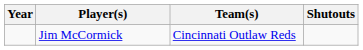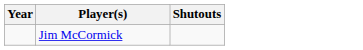 <table class="wikitable sortable">
 <tr>
 <th>Year</th>
 <th>Player(s)</th>
-<th>Team(s)</th>
 <th>Shutouts</th>
 </tr>
 <tr>
 <td></td>
 <td width = "160px"><a href='#'>Jim McCormick</a></td>
-<td width = "160px"><a href='#'>Cincinnati Outlaw Reds</a></td>
 <td></td>
 </tr>
 </table>
